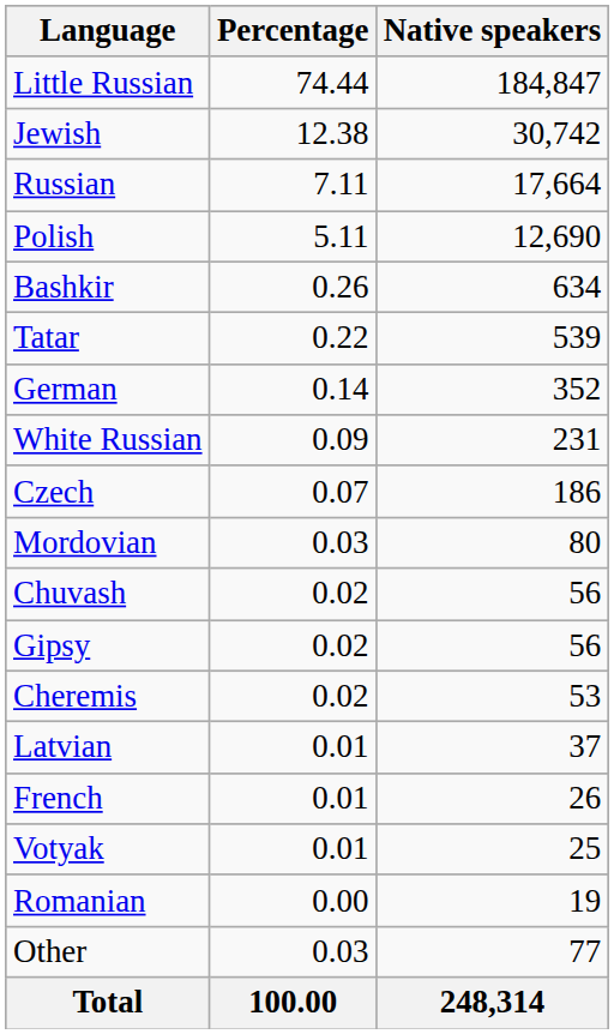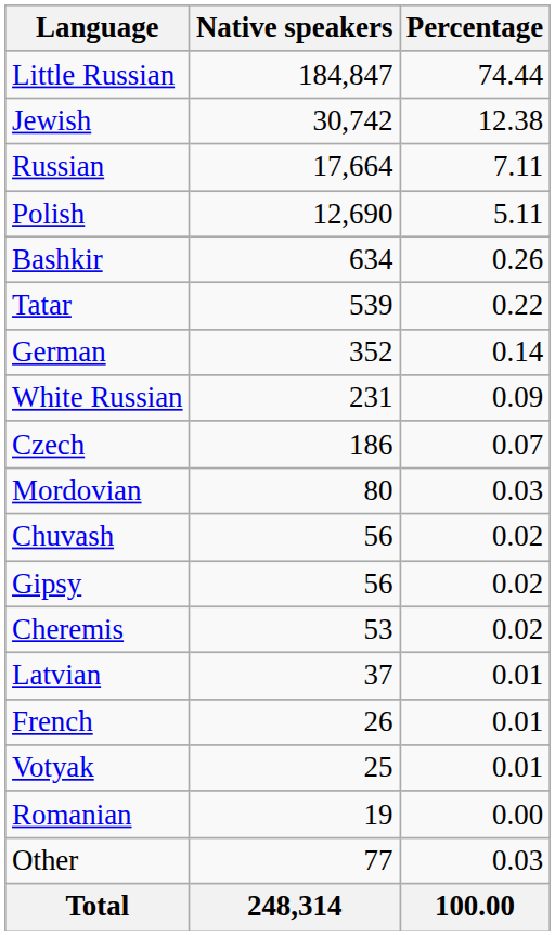 <table class="wikitable sortable">
 <tr>
 <th>Language</th>
+<th>Native speakers</th>
 <th>Percentage</th>
-<th>Native speakers</th>
 </tr>
 <tr>
 <td><a href='#'>Little Russian</a></td>
+<td align="right">184,847</td>
 <td align="right">74.44</td>
-<td align="right">184,847</td>
 </tr>
 <tr>
 <td><a href='#'>Jewish</a></td>
+<td align="right">30,742</td>
 <td align="right">12.38</td>
-<td align="right">30,742</td>
 </tr>
 <tr>
 <td><a href='#'>Russian</a></td>
+<td align="right">17,664</td>
 <td align="right">7.11</td>
-<td align="right">17,664</td>
 </tr>
 <tr>
 <td><a href='#'>Polish</a></td>
+<td align="right">12,690</td>
 <td align="right">5.11</td>
-<td align="right">12,690</td>
 </tr>
 <tr>
 <td><a href='#'>Bashkir</a></td>
+<td align="right">634</td>
 <td align="right">0.26</td>
-<td align="right">634</td>
 </tr>
 <tr>
 <td><a href='#'>Tatar</a></td>
+<td align="right">539</td>
 <td align="right">0.22</td>
-<td align="right">539</td>
 </tr>
 <tr>
 <td><a href='#'>German</a></td>
+<td align="right">352</td>
 <td align="right">0.14</td>
-<td align="right">352</td>
 </tr>
 <tr>
 <td><a href='#'>White Russian</a></td>
+<td align="right">231</td>
 <td align="right">0.09</td>
-<td align="right">231</td>
 </tr>
 <tr>
 <td><a href='#'>Czech</a></td>
+<td align="right">186</td>
 <td align="right">0.07</td>
-<td align="right">186</td>
 </tr>
 <tr>
 <td><a href='#'>Mordovian</a></td>
+<td align="right">80</td>
 <td align="right">0.03</td>
-<td align="right">80</td>
 </tr>
 <tr>
 <td><a href='#'>Chuvash</a></td>
+<td align="right">56</td>
 <td align="right">0.02</td>
-<td align="right">56</td>
 </tr>
 <tr>
 <td><a href='#'>Gipsy</a></td>
+<td align="right">56</td>
 <td align="right">0.02</td>
-<td align="right">56</td>
 </tr>
 <tr>
 <td><a href='#'>Cheremis</a></td>
+<td align="right">53</td>
 <td align="right">0.02</td>
-<td align="right">53</td>
 </tr>
 <tr>
 <td><a href='#'>Latvian</a></td>
+<td align="right">37</td>
 <td align="right">0.01</td>
-<td align="right">37</td>
 </tr>
 <tr>
 <td><a href='#'>French</a></td>
+<td align="right">26</td>
 <td align="right">0.01</td>
-<td align="right">26</td>
 </tr>
 <tr>
 <td><a href='#'>Votyak</a></td>
+<td align="right">25</td>
 <td align="right">0.01</td>
-<td align="right">25</td>
 </tr>
 <tr>
 <td><a href='#'>Romanian</a></td>
+<td align="right">19</td>
 <td align="right">0.00</td>
-<td align="right">19</td>
 </tr>
 <tr>
 <td>Other</td>
+<td align="right">77</td>
 <td align="right">0.03</td>
-<td align="right">77</td>
 </tr>
 <tr>
 <th>Total</th>
+<th>248,314</th>
 <th>100.00</th>
-<th>248,314</th>
 </tr>
 </table>
